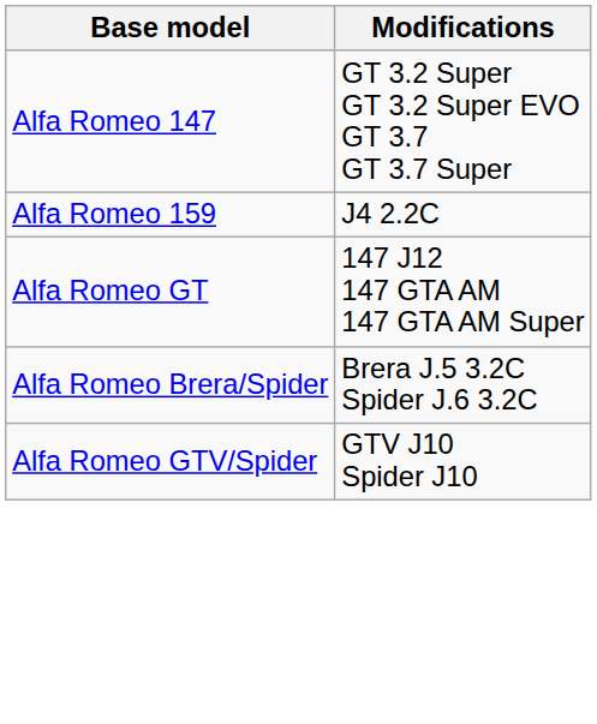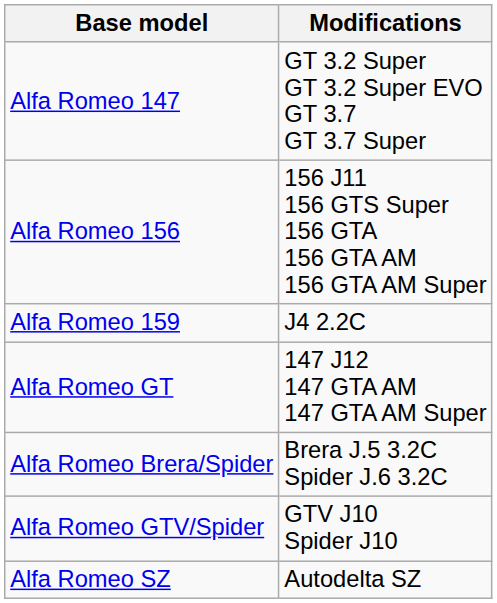 <table class="wikitable" border="1">
 <tr>
 <th>Base model</th>
 <th>Modifications</th>
 </tr>
 <tr>
 <td><a href='#'>Alfa Romeo 147</a></td>
 <td>GT 3.2 Super<br>GT 3.2 Super EVO<br>GT 3.7<br>GT 3.7 Super</td>
+</tr>
+<tr>
+<td><a href='#'>Alfa Romeo 156</a></td>
+<td>156 J11<br>156 GTS Super<br>156 GTA<br>156 GTA AM<br>156 GTA AM Super</td>
 </tr>
 <tr>
 <td><a href='#'>Alfa Romeo 159</a></td>
 <td>J4 2.2C</td>
 </tr>
 <tr>
 <td><a href='#'>Alfa Romeo GT</a></td>
 <td>147 J12<br>147 GTA AM<br>147 GTA AM Super</td>
 </tr>
 <tr>
 <td><a href='#'>Alfa Romeo Brera/Spider</a></td>
 <td>Brera J.5 3.2C<br>Spider J.6 3.2C</td>
 </tr>
 <tr>
 <td><a href='#'>Alfa Romeo GTV/Spider</a></td>
 <td>GTV J10<br>Spider J10</td>
 </tr>
+<tr>
+<td><a href='#'>Alfa Romeo SZ</a></td>
+<td>Autodelta SZ</td>
+</tr>
 </table>
